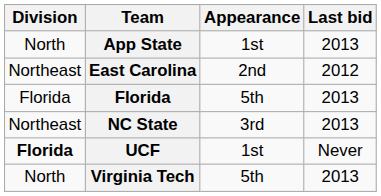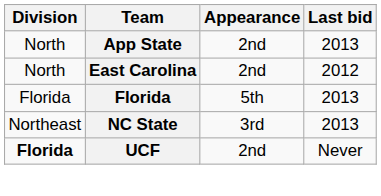 <table class="wikitable sortable" style="text-align:center">
 <tr>
 <th>Division</th>
 <th>Team</th>
 <th>Appearance</th>
 <th>Last bid</th>
 </tr>
 <tr>
 <td>North</td>
 <th>App State</th>
-<td>1st</td>
+<td>2nd</td>
 <td>2013</td>
 </tr>
 <tr>
-<td>Northeast</td>
+<td>North</td>
 <th>East Carolina</th>
 <td>2nd</td>
 <td>2012</td>
 </tr>
 <tr>
 <td>Florida</td>
 <th>Florida</th>
 <td>5th</td>
 <td>2013</td>
 </tr>
 <tr>
 <td>Northeast</td>
 <th>NC State</th>
 <td>3rd</td>
 <td>2013</td>
 </tr>
 <tr>
 <td><strong>Florida</strong></td>
 <th>UCF</th>
-<td>1st</td>
+<td>2nd</td>
 <td>Never</td>
 </tr>
-<tr>
-<td>North</td>
-<th>Virginia Tech</th>
-<td>5th</td>
-<td>2013</td>
-</tr>
 </table>
